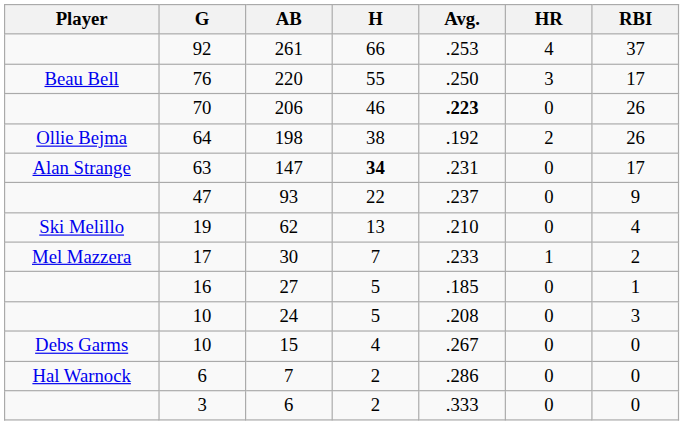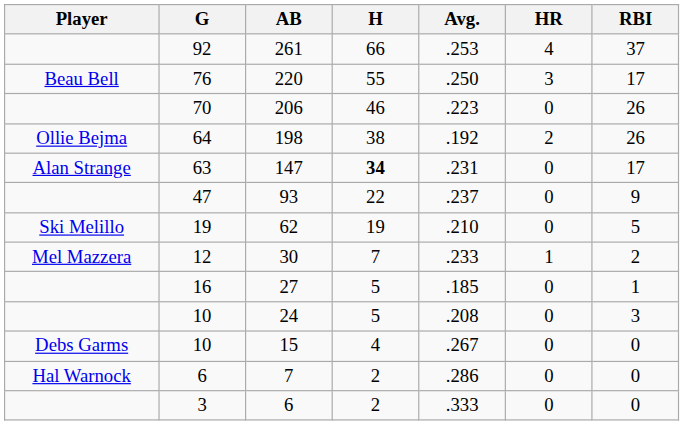 <table class="wikitable sortable">
 <tr>
 <th bgcolor="#DDDDFF" width="16%">Player</th>
 <th bgcolor="#DDDDFF" width="9%">G</th>
 <th bgcolor="#DDDDFF" width="9%">AB</th>
 <th bgcolor="#DDDDFF" width="9%">H</th>
 <th bgcolor="#DDDDFF" width="9%">Avg.</th>
 <th bgcolor="#DDDDFF" width="9%">HR</th>
 <th bgcolor="#DDDDFF" width="9%">RBI</th>
 </tr>
 <tr align="center">
 <td></td>
 <td>92</td>
 <td>261</td>
 <td>66</td>
 <td>.253</td>
 <td>4</td>
 <td>37</td>
 </tr>
 <tr align="center">
 <td><a href='#'>Beau Bell</a></td>
 <td>76</td>
 <td>220</td>
 <td>55</td>
 <td>.250</td>
 <td>3</td>
 <td>17</td>
 </tr>
 <tr align="center">
 <td></td>
 <td>70</td>
 <td>206</td>
 <td>46</td>
-<td><strong>.223</strong></td>
+<td>.223</td>
 <td>0</td>
 <td>26</td>
 </tr>
 <tr align="center">
 <td><a href='#'>Ollie Bejma</a></td>
 <td>64</td>
 <td>198</td>
 <td>38</td>
 <td>.192</td>
 <td>2</td>
 <td>26</td>
 </tr>
 <tr align="center">
 <td><a href='#'>Alan Strange</a></td>
 <td>63</td>
 <td>147</td>
 <td><strong>34</strong></td>
 <td>.231</td>
 <td>0</td>
 <td>17</td>
 </tr>
 <tr align="center">
 <td></td>
 <td>47</td>
 <td>93</td>
 <td>22</td>
 <td>.237</td>
 <td>0</td>
 <td>9</td>
 </tr>
 <tr align="center">
 <td><a href='#'>Ski Melillo</a></td>
 <td>19</td>
 <td>62</td>
-<td>13</td>
+<td>19</td>
 <td>.210</td>
 <td>0</td>
-<td>4</td>
+<td>5</td>
 </tr>
 <tr align="center">
 <td><a href='#'>Mel Mazzera</a></td>
-<td>17</td>
+<td>12</td>
 <td>30</td>
 <td>7</td>
 <td>.233</td>
 <td>1</td>
 <td>2</td>
 </tr>
 <tr align="center">
 <td></td>
 <td>16</td>
 <td>27</td>
 <td>5</td>
 <td>.185</td>
 <td>0</td>
 <td>1</td>
 </tr>
 <tr align="center">
 <td></td>
 <td>10</td>
 <td>24</td>
 <td>5</td>
 <td>.208</td>
 <td>0</td>
 <td>3</td>
 </tr>
 <tr align="center">
 <td><a href='#'>Debs Garms</a></td>
 <td>10</td>
 <td>15</td>
 <td>4</td>
 <td>.267</td>
 <td>0</td>
 <td>0</td>
 </tr>
 <tr align="center">
 <td><a href='#'>Hal Warnock</a></td>
 <td>6</td>
 <td>7</td>
 <td>2</td>
 <td>.286</td>
 <td>0</td>
 <td>0</td>
 </tr>
 <tr align="center">
 <td></td>
 <td>3</td>
 <td>6</td>
 <td>2</td>
 <td>.333</td>
 <td>0</td>
 <td>0</td>
 </tr>
 </table>
